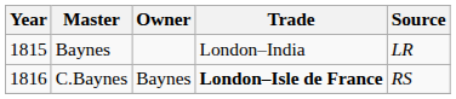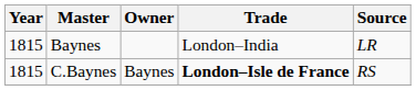 <table class=" wikitable">
 <tr>
 <th>Year</th>
 <th>Master</th>
 <th>Owner</th>
 <th>Trade</th>
 <th>Source</th>
 </tr>
 <tr>
 <td>1815</td>
 <td>Baynes</td>
 <td></td>
 <td>London–India</td>
 <td><em>LR</em></td>
 </tr>
 <tr>
-<td>1816</td>
+<td>1815</td>
 <td>C.Baynes</td>
 <td>Baynes</td>
 <td><strong>London–Isle de France</strong></td>
 <td><em>RS</em></td>
 </tr>
 <tr>
 </tr>
 </table>
